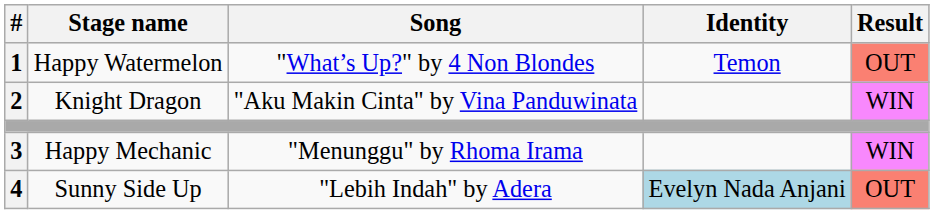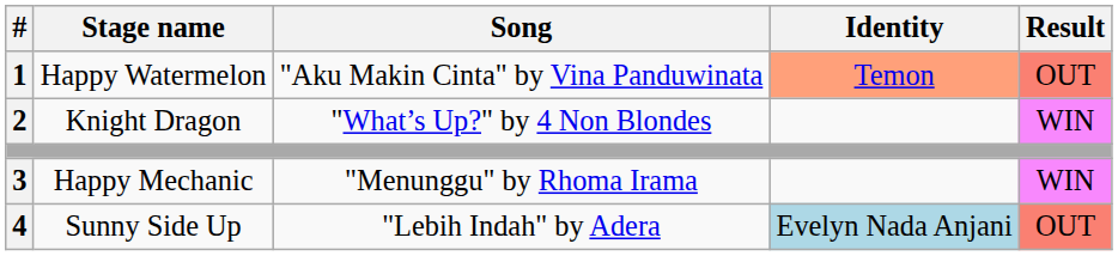 <table class="wikitable plainrowheaders" style="text-align: center;">
 <tr>
 <th>#</th>
 <th>Stage name</th>
 <th>Song</th>
 <th>Identity</th>
 <th>Result</th>
 </tr>
 <tr>
 <th>1</th>
 <td>Happy Watermelon</td>
-<td>"<a href='#'>What’s Up?</a>" by <a href='#'>4 Non Blondes</a></td>
-<td><a href='#'>Temon</a></td>
+<td>"Aku Makin Cinta" by <a href='#'>Vina Panduwinata</a></td>
+<td style="background: lightsalmon;"><a href='#'>Temon</a></td>
 <td bgcolor="salmon">OUT</td>
 </tr>
 <tr>
 <th>2</th>
 <td>Knight Dragon</td>
-<td>"Aku Makin Cinta" by <a href='#'>Vina Panduwinata</a></td>
+<td>"<a href='#'>What’s Up?</a>" by <a href='#'>4 Non Blondes</a></td>
 <td></td>
 <td bgcolor="F888FD">WIN</td>
 </tr>
 <tr>
 <th colspan="5" style="background:darkgrey"></th>
 </tr>
 <tr>
 <th>3</th>
 <td>Happy Mechanic</td>
 <td>"Menunggu" by <a href='#'>Rhoma Irama</a></td>
 <td></td>
 <td bgcolor="F888FD">WIN</td>
 </tr>
 <tr>
 <th>4</th>
 <td>Sunny Side Up</td>
 <td>"Lebih Indah" by <a href='#'>Adera</a></td>
 <td style="background: lightblue;">Evelyn Nada Anjani</td>
 <td bgcolor="salmon">OUT</td>
 </tr>
 </table>
